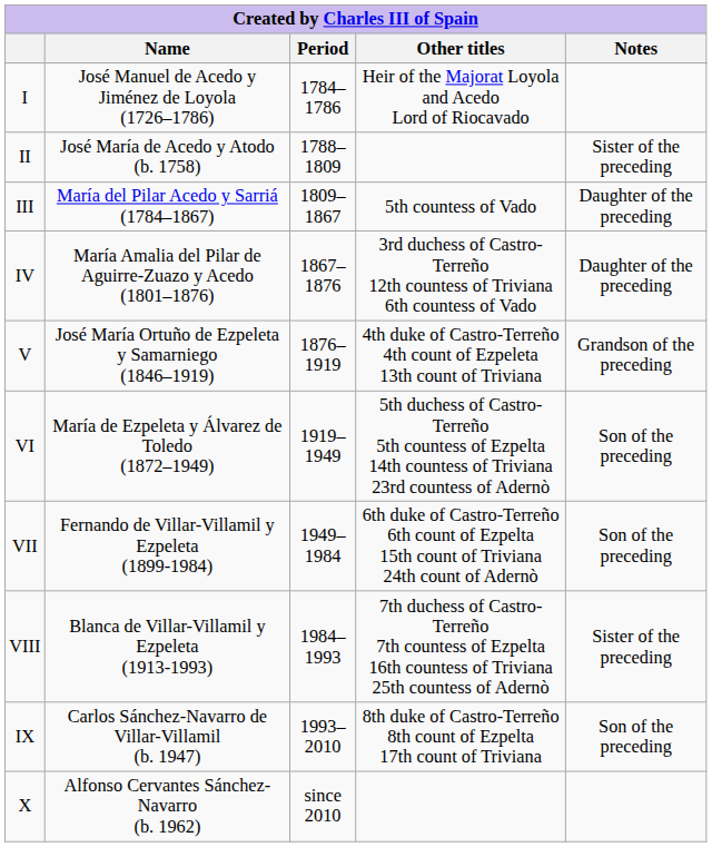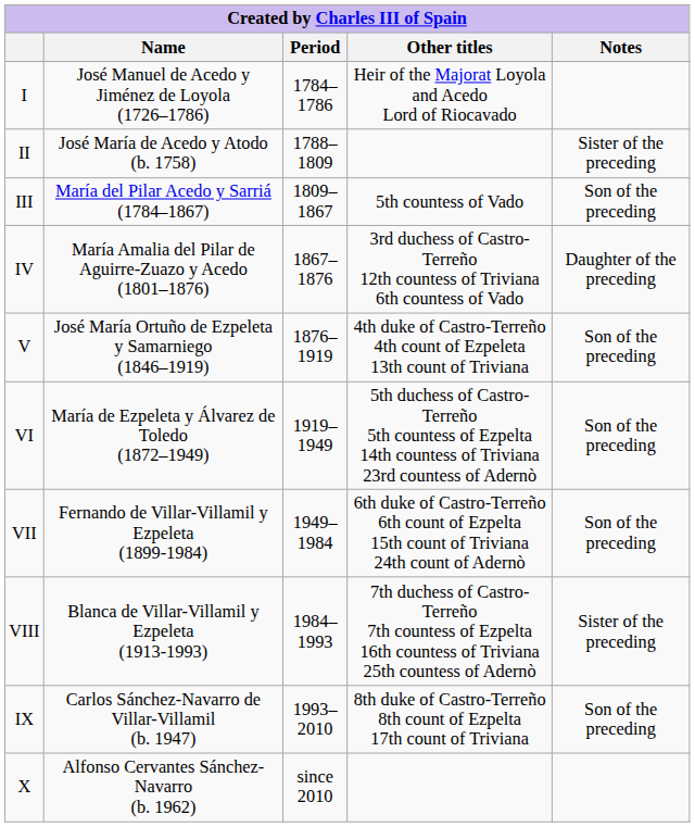 <table class="wikitable" style="text-align:center; width:70%">
 <tr>
 <th colspan="5" style="background-color: #cbe">Created by <a href='#'>Charles III of Spain</a></th>
 </tr>
 <tr>
 <th style="width:10%%"></th>
 <th style="width:35%">Name</th>
 <th>Period</th>
 <th style="width:30%">Other titles</th>
 <th style="width:20%">Notes</th>
 </tr>
 <tr bgcolor="#dddddd" |>
 </tr>
 <tr>
 <td>I</td>
 <td>José Manuel de Acedo y Jiménez de Loyola<br>(1726–1786)</td>
 <td>1784–1786</td>
 <td>Heir of the <a href='#'>Majorat</a> Loyola and Acedo<br>Lord of Riocavado</td>
 <td></td>
 </tr>
 <tr>
 <td>II</td>
 <td>José María de Acedo y Atodo<br>(b. 1758)</td>
 <td>1788–1809</td>
 <td></td>
 <td>Sister of the preceding</td>
 </tr>
 <tr>
 <td>III</td>
 <td><a href='#'>María del Pilar Acedo y Sarriá</a><br>(1784–1867)</td>
 <td>1809–1867</td>
 <td>5th countess of Vado</td>
-<td>Daughter of the preceding</td>
+<td>Son of the preceding</td>
 </tr>
 <tr>
 <td>IV</td>
 <td>María Amalia del Pilar de Aguirre-Zuazo y Acedo<br>(1801–1876)</td>
 <td>1867–1876</td>
 <td>3rd duchess of Castro-Terreño<br>12th countess of Triviana<br>6th countess of Vado</td>
 <td>Daughter of the preceding</td>
 </tr>
 <tr>
 <td>V</td>
 <td>José María Ortuño de Ezpeleta y Samarniego<br>(1846–1919)</td>
 <td>1876–1919</td>
 <td>4th duke of Castro-Terreño<br>4th count of Ezpeleta<br>13th count of Triviana</td>
-<td>Grandson of the preceding</td>
+<td>Son of the preceding</td>
 </tr>
 <tr>
 <td>VI</td>
 <td>María de Ezpeleta y Álvarez de Toledo<br>(1872–1949)</td>
 <td>1919–1949</td>
 <td>5th duchess of Castro-Terreño<br>5th countess of Ezpelta<br>14th countess of Triviana<br>23rd countess of Adernò</td>
 <td>Son of the preceding</td>
 </tr>
 <tr>
 <td>VII</td>
 <td>Fernando de Villar-Villamil y Ezpeleta<br>(1899-1984)</td>
 <td>1949–1984</td>
 <td>6th duke of Castro-Terreño<br>6th count of Ezpelta<br>15th count of Triviana<br>24th count of Adernò</td>
 <td>Son of the preceding</td>
 </tr>
 <tr>
 <td>VIII</td>
 <td>Blanca de Villar-Villamil y Ezpeleta<br>(1913-1993)</td>
 <td>1984–1993</td>
 <td>7th duchess of Castro-Terreño<br>7th countess of Ezpelta<br>16th countess of Triviana<br>25th countess of Adernò</td>
 <td>Sister of the preceding</td>
 </tr>
 <tr>
 <td>IX</td>
 <td>Carlos Sánchez-Navarro de Villar-Villamil<br>(b. 1947)</td>
 <td>1993–2010</td>
 <td>8th duke of Castro-Terreño<br>8th count of Ezpelta<br>17th count of Triviana</td>
 <td>Son of the preceding</td>
 </tr>
 <tr>
 <td>X</td>
 <td>Alfonso Cervantes Sánchez-Navarro<br>(b. 1962)</td>
 <td>since 2010</td>
 <td></td>
 <td></td>
 </tr>
 </table>
